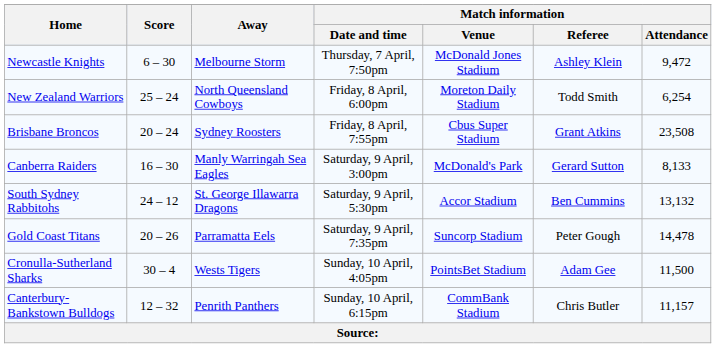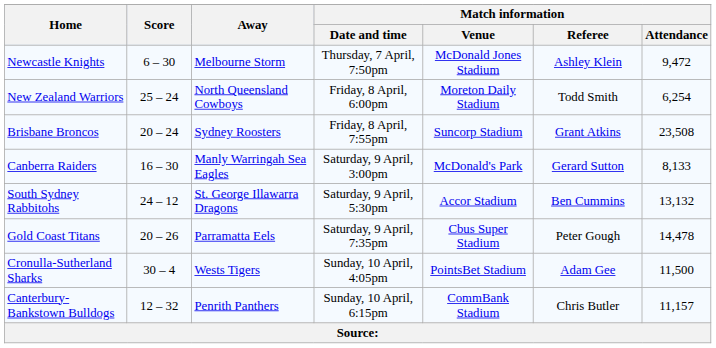 <table class="wikitable" style="border-collapse:collapse; text-align:center; width:100%;">
 <tr style="background:#c1d8ff;">
 </tr>
 <tr style="background:#c1d8ff;">
 <th rowspan="2" style="width:19%;">Home</th>
 <th rowspan="2" style="width:10%;">Score</th>
 <th rowspan="2" style="width:19%;">Away</th>
 <th colspan="6">Match information</th>
 </tr>
 <tr style="background:#efefef;">
 <th width=17%>Date and time</th>
 <th width=17%>Venue</th>
 <th width=17%>Referee</th>
 <th width=5%>Attendance</th>
 </tr>
 <tr style="text-align:center; background:#f5faff;">
 <td align="left"> <a href='#'>Newcastle Knights</a></td>
 <td>6 – 30</td>
 <td align="left"> <a href='#'>Melbourne Storm</a></td>
 <td>Thursday, 7 April, 7:50pm</td>
 <td><a href='#'>McDonald Jones Stadium</a></td>
 <td><a href='#'>Ashley Klein</a></td>
 <td>9,472</td>
 </tr>
 <tr style="text-align:center; background:#f5faff;">
 <td align="left"> <a href='#'>New Zealand Warriors</a></td>
 <td>25 – 24</td>
 <td align="left"> <a href='#'>North Queensland Cowboys</a></td>
 <td>Friday, 8 April, 6:00pm</td>
 <td><a href='#'>Moreton Daily Stadium</a></td>
 <td>Todd Smith</td>
 <td>6,254</td>
 </tr>
 <tr style="text-align:center; background:#f5faff;">
 <td align="left"> <a href='#'>Brisbane Broncos</a></td>
 <td>20 – 24</td>
 <td align="left"> <a href='#'>Sydney Roosters</a></td>
 <td>Friday, 8 April, 7:55pm</td>
-<td><a href='#'>Cbus Super Stadium</a></td>
+<td><a href='#'>Suncorp Stadium</a></td>
 <td><a href='#'>Grant Atkins</a></td>
 <td>23,508</td>
 </tr>
 <tr style="text-align:center; background:#f5faff;">
 <td align="left"> <a href='#'>Canberra Raiders</a></td>
 <td>16 – 30</td>
 <td align="left"> <a href='#'>Manly Warringah Sea Eagles</a></td>
 <td>Saturday, 9 April, 3:00pm</td>
 <td><a href='#'>McDonald's Park</a></td>
 <td><a href='#'>Gerard Sutton</a></td>
 <td>8,133</td>
 </tr>
 <tr style="text-align:center; background:#f5faff;">
 <td align="left"> <a href='#'>South Sydney Rabbitohs</a></td>
 <td>24 – 12</td>
 <td align="left"> <a href='#'>St. George Illawarra Dragons</a></td>
 <td>Saturday, 9 April, 5:30pm</td>
 <td><a href='#'>Accor Stadium</a></td>
 <td><a href='#'>Ben Cummins</a></td>
 <td>13,132</td>
 </tr>
 <tr style="text-align:center; background:#f5faff;">
 <td align="left"> <a href='#'>Gold Coast Titans</a></td>
 <td>20 – 26</td>
 <td align="left"> <a href='#'>Parramatta Eels</a></td>
 <td>Saturday, 9 April, 7:35pm</td>
-<td><a href='#'>Suncorp Stadium</a></td>
+<td><a href='#'>Cbus Super Stadium</a></td>
 <td>Peter Gough</td>
 <td>14,478</td>
 </tr>
 <tr style="text-align:center; background:#f5faff;">
 <td align="left"> <a href='#'>Cronulla-Sutherland Sharks</a></td>
 <td>30 – 4</td>
 <td align="left"> <a href='#'>Wests Tigers</a></td>
 <td>Sunday, 10 April, 4:05pm</td>
 <td><a href='#'>PointsBet Stadium</a></td>
 <td><a href='#'>Adam Gee</a></td>
 <td>11,500</td>
 </tr>
 <tr style="text-align:center; background:#f5faff;">
 <td align="left"> <a href='#'>Canterbury-Bankstown Bulldogs</a></td>
 <td>12 – 32</td>
 <td align="left"> <a href='#'>Penrith Panthers</a></td>
 <td>Sunday, 10 April, 6:15pm</td>
 <td><a href='#'>CommBank Stadium</a></td>
 <td>Chris Butler</td>
 <td>11,157</td>
 </tr>
 <tr>
 <th colspan="7">Source:</th>
 </tr>
 </table>
